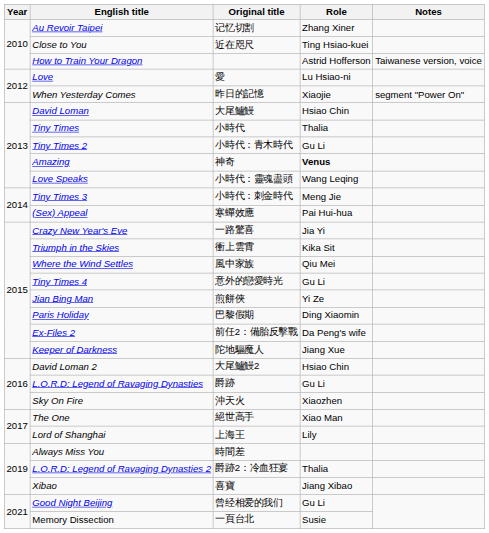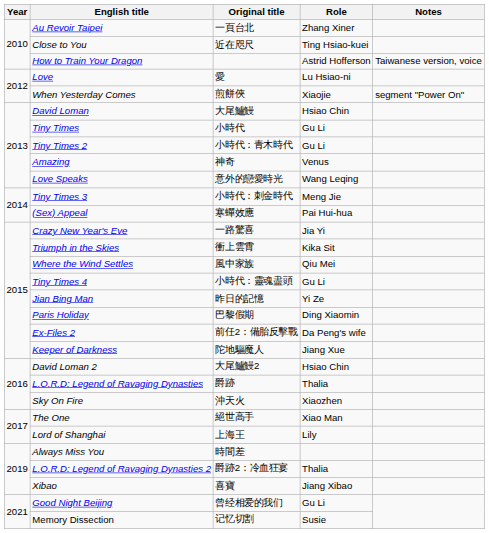 <table class="wikitable sortable">
 <tr>
 <th>Year</th>
 <th>English title</th>
 <th>Original title</th>
 <th>Role</th>
 <th class="unsortable">Notes</th>
 </tr>
 <tr>
 <td rowspan=3>2010</td>
 <td><em><a href='#'>Au Revoir Taipei</a></em></td>
-<td>记忆切割</td>
+<td>一頁台北</td>
 <td>Zhang Xiner</td>
 <td></td>
 </tr>
 <tr>
 <td><em>Close to You</em></td>
 <td>近在咫尺</td>
 <td>Ting Hsiao-kuei</td>
 <td></td>
 </tr>
 <tr>
 <td><em><a href='#'>How to Train Your Dragon</a></em></td>
 <td></td>
 <td>Astrid Hofferson</td>
 <td>Taiwanese version, voice</td>
 </tr>
 <tr>
 <td rowspan=2>2012</td>
 <td><em><a href='#'>Love</a></em></td>
 <td>愛</td>
 <td>Lu Hsiao-ni</td>
 <td></td>
 </tr>
 <tr>
 <td><em>When Yesterday Comes</em></td>
-<td>昨日的記憶</td>
+<td>煎餅俠</td>
 <td>Xiaojie</td>
 <td>segment "Power On"</td>
 </tr>
 <tr>
 <td rowspan=5>2013</td>
 <td><em><a href='#'>David Loman</a></em></td>
 <td>大尾鱸鰻</td>
 <td>Hsiao Chin</td>
 <td></td>
 </tr>
 <tr>
 <td><em><a href='#'>Tiny Times</a></em></td>
 <td>小時代</td>
-<td>Thalia</td>
+<td>Gu Li</td>
 <td></td>
 </tr>
 <tr>
 <td><em><a href='#'>Tiny Times 2</a></em></td>
 <td>小時代：青木時代</td>
 <td>Gu Li</td>
 <td></td>
 </tr>
 <tr>
 <td><em><a href='#'>Amazing</a></em></td>
 <td>神奇</td>
-<td><strong>Venus</strong></td>
+<td>Venus</td>
 <td></td>
 </tr>
 <tr>
 <td><em><a href='#'>Love Speaks</a></em></td>
-<td>小時代：靈魂盡頭</td>
+<td>意外的戀愛時光</td>
 <td>Wang Leqing</td>
 <td></td>
 </tr>
 <tr>
 <td rowspan=2>2014</td>
 <td><em><a href='#'>Tiny Times 3</a></em></td>
 <td>小時代：刺金時代</td>
 <td>Meng Jie</td>
 <td></td>
 </tr>
 <tr>
 <td><em><a href='#'>(Sex) Appeal</a></em></td>
 <td>寒蟬效應</td>
 <td>Pai Hui-hua</td>
 <td></td>
 </tr>
 <tr>
 <td rowspan=8>2015</td>
 <td><em><a href='#'>Crazy New Year's Eve</a></em></td>
 <td>一路驚喜</td>
 <td>Jia Yi</td>
 <td></td>
 </tr>
 <tr>
 <td><em><a href='#'>Triumph in the Skies</a></em></td>
 <td>衝上雲霄</td>
 <td>Kika Sit</td>
 <td></td>
 </tr>
 <tr>
 <td><em><a href='#'>Where the Wind Settles</a></em></td>
 <td>風中家族</td>
 <td>Qiu Mei</td>
 <td></td>
 </tr>
 <tr>
 <td><em><a href='#'>Tiny Times 4</a></em></td>
-<td>意外的戀愛時光</td>
+<td>小時代：靈魂盡頭</td>
 <td>Gu Li</td>
 <td></td>
 </tr>
 <tr>
 <td><em><a href='#'>Jian Bing Man</a></em></td>
-<td>煎餅俠</td>
+<td>昨日的記憶</td>
 <td>Yi Ze</td>
 <td></td>
 </tr>
 <tr>
 <td><em><a href='#'>Paris Holiday</a></em></td>
 <td>巴黎假期</td>
 <td>Ding Xiaomin</td>
 <td></td>
 </tr>
 <tr>
 <td><em><a href='#'>Ex-Files 2</a></em></td>
 <td>前任2：備胎反擊戰</td>
 <td>Da Peng's wife</td>
 <td></td>
 </tr>
 <tr>
 <td><em><a href='#'>Keeper of Darkness</a></em></td>
 <td>陀地驅魔人</td>
 <td>Jiang Xue</td>
 <td></td>
 </tr>
 <tr>
 <td rowspan=3>2016</td>
 <td><em>David Loman 2</em></td>
 <td>大尾鱸鰻2</td>
 <td>Hsiao Chin</td>
 <td></td>
 </tr>
 <tr>
 <td><em><a href='#'>L.O.R.D: Legend of Ravaging Dynasties</a></em></td>
 <td>爵跡</td>
-<td>Gu Li</td>
+<td>Thalia</td>
 <td></td>
 </tr>
 <tr>
 <td><em>Sky On Fire</em></td>
 <td>沖天火</td>
 <td>Xiaozhen</td>
 <td></td>
 </tr>
 <tr>
 <td rowspan=2>2017</td>
 <td><em>The One</em></td>
 <td>絕世高手</td>
 <td>Xiao Man</td>
 <td></td>
 </tr>
 <tr>
 <td><em>Lord of Shanghai</em></td>
 <td>上海王</td>
 <td>Lily</td>
 <td></td>
 </tr>
 <tr>
 <td rowspan=3>2019</td>
 <td><em>Always Miss You</em></td>
 <td>時間差</td>
 <td></td>
 <td></td>
 </tr>
 <tr>
 <td><em><a href='#'>L.O.R.D: Legend of Ravaging Dynasties 2</a></em></td>
 <td>爵跡2：冷血狂宴</td>
 <td>Thalia</td>
 <td></td>
 </tr>
 <tr>
 <td><em>Xibao</em></td>
 <td>喜寶</td>
 <td>Jiang Xibao</td>
 <td></td>
 </tr>
 <tr>
 <td rowspan="2">2021</td>
 <td><em><a href='#'>Good Night Beijing</a></em></td>
 <td>曾经相爱的我们</td>
 <td>Gu Li</td>
 </tr>
 <tr>
 <td>Memory Dissection</td>
-<td>一頁台北</td>
+<td>记忆切割</td>
 <td>Susie</td>
 </tr>
 </table>
